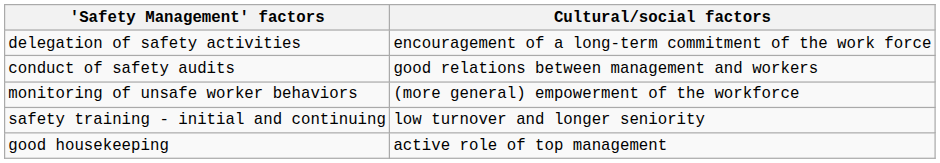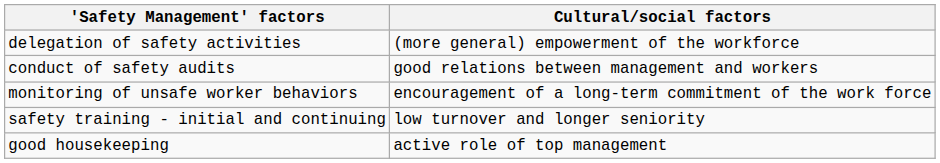 <table class="wikitable">
 <tr>
 <th>'Safety Management' factors</th>
 <th>Cultural/social factors</th>
 </tr>
 <tr>
 <td>delegation of safety activities</td>
-<td>encouragement of a long-term commitment of the work force</td>
+<td>(more general) empowerment of the workforce</td>
 </tr>
 <tr>
 <td>conduct of safety audits</td>
 <td>good relations between management and workers</td>
 </tr>
 <tr>
 <td>monitoring of unsafe worker behaviors</td>
-<td>(more general) empowerment of the workforce</td>
+<td>encouragement of a long-term commitment of the work force</td>
 </tr>
 <tr>
 <td>safety training - initial and continuing</td>
 <td>low turnover and longer seniority</td>
 </tr>
 <tr>
 <td>good housekeeping</td>
 <td>active role of top management</td>
 </tr>
 </table>
